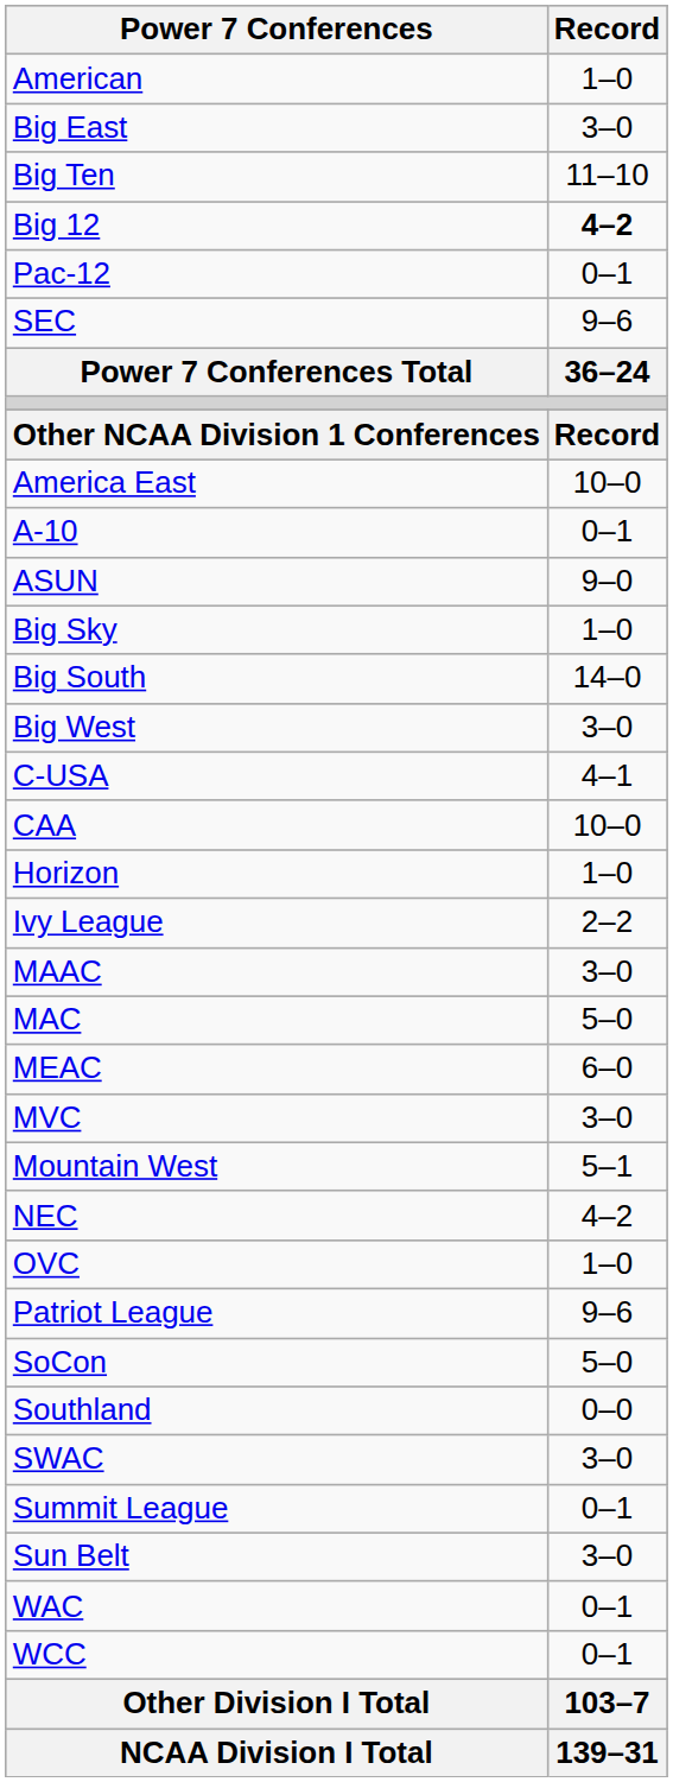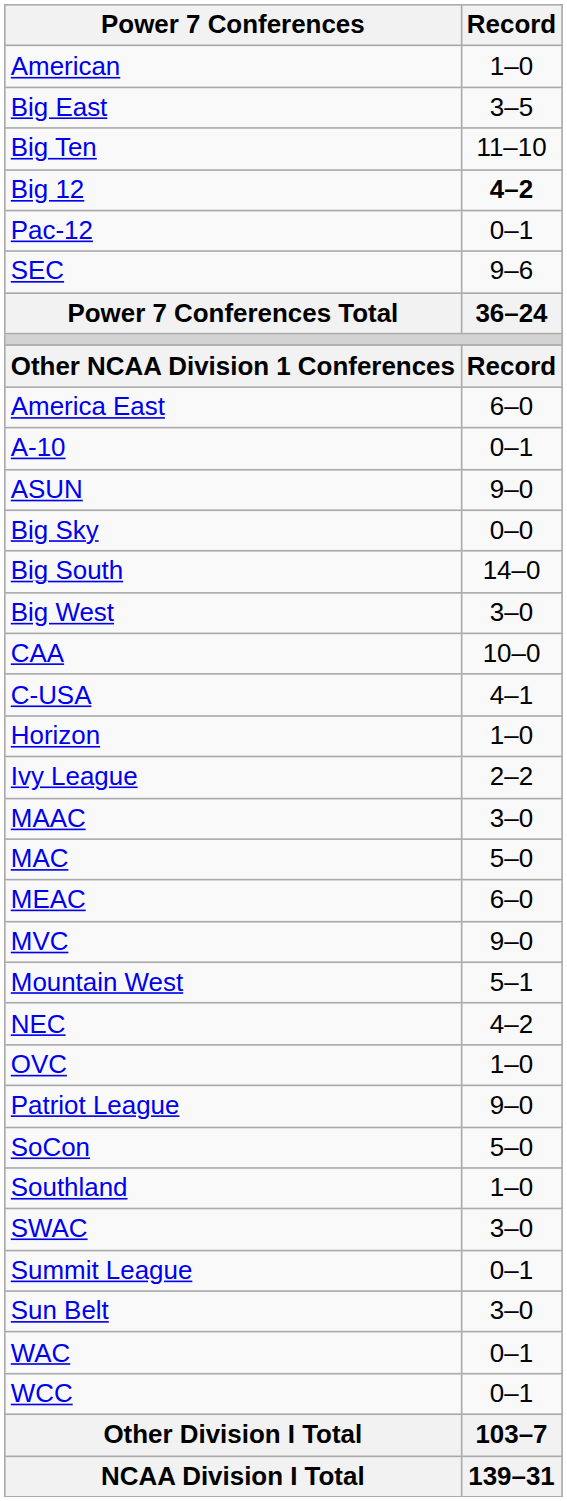 <table class="wikitable">
 <tr>
 <th>Power 7 Conferences</th>
 <th>Record</th>
 </tr>
 <tr>
 <td><a href='#'>American</a></td>
 <td align=center>1–0</td>
 </tr>
 <tr>
 <td><a href='#'>Big East</a></td>
-<td align=center>3–0</td>
+<td align=center>3–5</td>
 </tr>
 <tr>
 <td><a href='#'>Big Ten</a></td>
 <td align=center>11–10</td>
 </tr>
 <tr>
 <td><a href='#'>Big 12</a></td>
 <td align=center><strong>4–2</strong></td>
 </tr>
 <tr>
 <td><a href='#'>Pac-12</a></td>
 <td align=center>0–1</td>
 </tr>
 <tr>
 <td><a href='#'>SEC</a></td>
 <td align=center>9–6</td>
 </tr>
 <tr>
 <th>Power 7 Conferences Total</th>
 <th>36–24</th>
 </tr>
 <tr>
 <th colspan="2" style="background:lightgrey;"></th>
 </tr>
 <tr>
 <th>Other NCAA Division 1 Conferences</th>
 <th>Record</th>
 </tr>
 <tr>
 <td><a href='#'>America East</a></td>
-<td align=center>10–0</td>
+<td align=center>6–0</td>
 </tr>
 <tr>
 <td><a href='#'>A-10</a></td>
 <td align=center>0–1</td>
 </tr>
 <tr>
 <td><a href='#'>ASUN</a></td>
 <td align=center>9–0</td>
 </tr>
 <tr>
 <td><a href='#'>Big Sky</a></td>
-<td align=center>1–0</td>
+<td align=center>0–0</td>
 </tr>
 <tr>
 <td><a href='#'>Big South</a></td>
 <td align=center>14–0</td>
 </tr>
 <tr>
 <td><a href='#'>Big West</a></td>
 <td align=center>3–0</td>
 </tr>
 <tr>
+<td><a href='#'>CAA</a></td>
+<td align=center>10–0</td>
+</tr>
+<tr>
 <td><a href='#'>C-USA</a></td>
 <td align=center>4–1</td>
-</tr>
-<tr>
-<td><a href='#'>CAA</a></td>
-<td align=center>10–0</td>
 </tr>
 <tr>
 <td><a href='#'>Horizon</a></td>
 <td align=center>1–0</td>
 </tr>
 <tr>
 <td><a href='#'>Ivy League</a></td>
 <td align=center>2–2</td>
 </tr>
 <tr>
 <td><a href='#'>MAAC</a></td>
 <td align=center>3–0</td>
 </tr>
 <tr>
 <td><a href='#'>MAC</a></td>
 <td align=center>5–0</td>
 </tr>
 <tr>
 <td><a href='#'>MEAC</a></td>
 <td align=center>6–0</td>
 </tr>
 <tr>
 <td><a href='#'>MVC</a></td>
-<td align=center>3–0</td>
+<td align=center>9–0</td>
 </tr>
 <tr>
 <td><a href='#'>Mountain West</a></td>
 <td align=center>5–1</td>
 </tr>
 <tr>
 <td><a href='#'>NEC</a></td>
 <td align=center>4–2</td>
 </tr>
 <tr>
 <td><a href='#'>OVC</a></td>
 <td align=center>1–0</td>
 </tr>
 <tr>
 <td><a href='#'>Patriot League</a></td>
-<td align=center>9–6</td>
+<td align=center>9–0</td>
 </tr>
 <tr>
 <td><a href='#'>SoCon</a></td>
 <td align=center>5–0</td>
 </tr>
 <tr>
 <td><a href='#'>Southland</a></td>
-<td align=center>0–0</td>
+<td align=center>1–0</td>
 </tr>
 <tr>
 <td><a href='#'>SWAC</a></td>
 <td align=center>3–0</td>
 </tr>
 <tr>
 <td><a href='#'>Summit League</a></td>
 <td align=center>0–1</td>
 </tr>
 <tr>
 <td><a href='#'>Sun Belt</a></td>
 <td align=center>3–0</td>
 </tr>
 <tr>
 <td><a href='#'>WAC</a></td>
 <td align=center>0–1</td>
 </tr>
 <tr>
 <td><a href='#'>WCC</a></td>
 <td align=center>0–1</td>
 </tr>
 <tr>
 <th>Other Division I Total</th>
 <th>103–7</th>
 </tr>
 <tr>
 <th>NCAA Division I Total</th>
 <th>139–31</th>
 </tr>
 </table>
